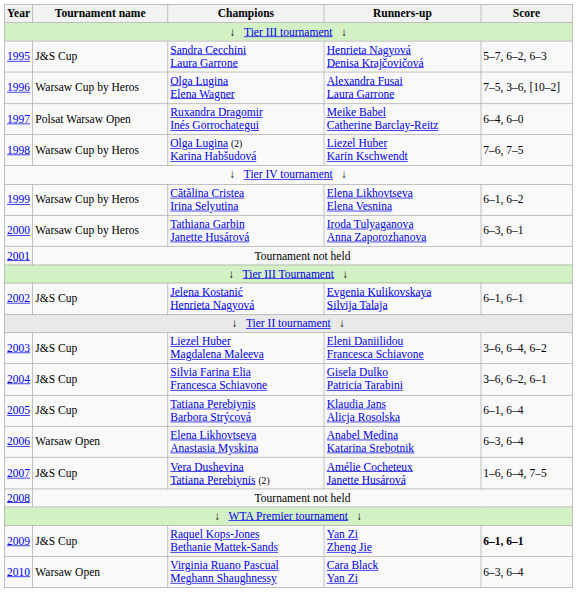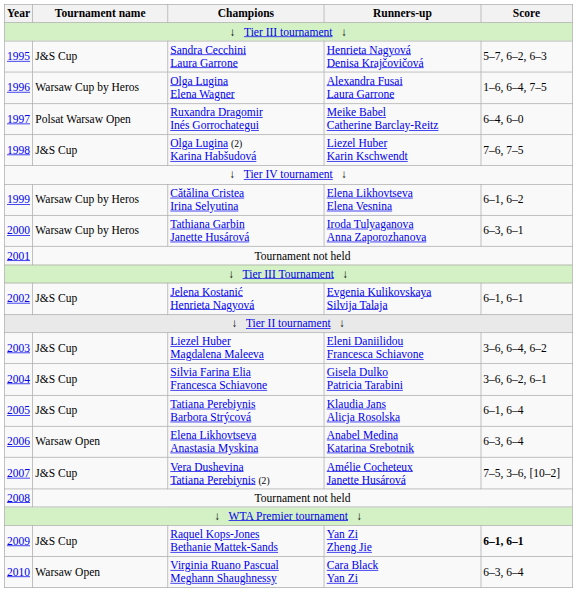 <table class="wikitable">
 <tr>
 <th>Year</th>
 <th width=180>Tournament name</th>
 <th width=210>Champions</th>
 <th width=210>Runners-up</th>
 <th width=120>Score</th>
 </tr>
 <tr bgcolor="#D4F1C5">
 <td colspan="5" align="center">↓   <a href='#'>Tier III tournament</a>   ↓</td>
 </tr>
 <tr>
 <td><a href='#'>1995</a></td>
 <td>J&S Cup</td>
 <td> <a href='#'>Sandra Cecchini</a> <br>  <a href='#'>Laura Garrone</a></td>
 <td> <a href='#'>Henrieta Nagyová</a> <br>  <a href='#'>Denisa Krajčovičová</a></td>
 <td>5–7, 6–2, 6–3</td>
 </tr>
 <tr>
 <td><a href='#'>1996</a></td>
 <td>Warsaw Cup by Heros</td>
 <td> <a href='#'>Olga Lugina</a> <br>  <a href='#'>Elena Wagner</a></td>
 <td> <a href='#'>Alexandra Fusai</a> <br>  <a href='#'>Laura Garrone</a></td>
-<td>7–5, 3–6, [10–2]</td>
+<td>1–6, 6–4, 7–5</td>
 </tr>
 <tr>
 <td><a href='#'>1997</a></td>
 <td>Polsat Warsaw Open</td>
 <td> <a href='#'>Ruxandra Dragomir</a> <br>  <a href='#'>Inés Gorrochategui</a></td>
 <td> <a href='#'>Meike Babel</a> <br>  <a href='#'>Catherine Barclay-Reitz</a></td>
 <td>6–4, 6–0</td>
 </tr>
 <tr>
 <td><a href='#'>1998</a></td>
-<td>Warsaw Cup by Heros</td>
+<td>J&S Cup</td>
 <td> <a href='#'>Olga Lugina</a> <small>(2)</small><br>  <a href='#'>Karina Habšudová</a></td>
 <td> <a href='#'>Liezel Huber</a> <br>  <a href='#'>Karin Kschwendt</a></td>
 <td>7–6, 7–5</td>
 </tr>
 <tr bgcolor=>
 <td colspan="5" align="center">↓   <a href='#'>Tier IV tournament</a>   ↓</td>
 </tr>
 <tr>
 <td><a href='#'>1999</a></td>
 <td>Warsaw Cup by Heros</td>
 <td> <a href='#'>Cătălina Cristea</a> <br>  <a href='#'>Irina Selyutina</a></td>
 <td> <a href='#'>Elena Likhovtseva</a> <br>  <a href='#'>Elena Vesnina</a></td>
 <td>6–1, 6–2</td>
 </tr>
 <tr>
 <td><a href='#'>2000</a></td>
 <td>Warsaw Cup by Heros</td>
 <td> <a href='#'>Tathiana Garbin</a> <br>  <a href='#'>Janette Husárová</a></td>
 <td> <a href='#'>Iroda Tulyaganova</a> <br>  <a href='#'>Anna Zaporozhanova</a></td>
 <td>6–3, 6–1</td>
 </tr>
 <tr>
 <td><a href='#'>2001</a></td>
 <td colspan="4" align="center">Tournament not held</td>
 </tr>
 <tr bgcolor="#D4F1C5">
 <td colspan="5" align="center">↓   <a href='#'>Tier III Tournament</a>   ↓</td>
 </tr>
 <tr>
 <td><a href='#'>2002</a></td>
 <td>J&S Cup</td>
 <td> <a href='#'>Jelena Kostanić</a> <br>  <a href='#'>Henrieta Nagyová</a></td>
 <td> <a href='#'>Evgenia Kulikovskaya</a> <br>  <a href='#'>Silvija Talaja</a></td>
 <td>6–1, 6–1</td>
 </tr>
 <tr bgcolor="#E9E9E9">
 <td colspan="5" align="center">↓   <a href='#'>Tier II tournament</a>   ↓</td>
 </tr>
 <tr>
 <td><a href='#'>2003</a></td>
 <td>J&S Cup</td>
 <td> <a href='#'>Liezel Huber</a> <br>  <a href='#'>Magdalena Maleeva</a></td>
 <td> <a href='#'>Eleni Daniilidou</a> <br>  <a href='#'>Francesca Schiavone</a></td>
 <td>3–6, 6–4, 6–2</td>
 </tr>
 <tr>
 <td><a href='#'>2004</a></td>
 <td>J&S Cup</td>
 <td> <a href='#'>Silvia Farina Elia</a> <br>  <a href='#'>Francesca Schiavone</a></td>
 <td> <a href='#'>Gisela Dulko</a> <br>  <a href='#'>Patricia Tarabini</a></td>
 <td>3–6, 6–2, 6–1</td>
 </tr>
 <tr>
 <td><a href='#'>2005</a></td>
 <td>J&S Cup</td>
 <td> <a href='#'>Tatiana Perebiynis</a> <br>  <a href='#'>Barbora Strýcová</a></td>
 <td> <a href='#'>Klaudia Jans</a> <br>  <a href='#'>Alicja Rosolska</a></td>
 <td>6–1, 6–4</td>
 </tr>
 <tr>
 <td><a href='#'>2006</a></td>
 <td>Warsaw Open</td>
 <td> <a href='#'>Elena Likhovtseva</a> <br>  <a href='#'>Anastasia Myskina</a></td>
 <td> <a href='#'>Anabel Medina</a> <br>  <a href='#'>Katarina Srebotnik</a></td>
 <td>6–3, 6–4</td>
 </tr>
 <tr>
 <td><a href='#'>2007</a></td>
 <td>J&S Cup</td>
 <td> <a href='#'>Vera Dushevina</a> <br>  <a href='#'>Tatiana Perebiynis</a> <small>(2)</small></td>
 <td> <a href='#'>Amélie Cocheteux</a> <br>  <a href='#'>Janette Husárová</a></td>
-<td>1–6, 6–4, 7–5</td>
+<td>7–5, 3–6, [10–2]</td>
 </tr>
 <tr>
 <td><a href='#'>2008</a></td>
 <td colspan="4" align="center">Tournament not held</td>
 </tr>
 <tr bgcolor="#D4F1C5">
 <td colspan="5" align="center">↓   <a href='#'>WTA Premier tournament</a>   ↓</td>
 </tr>
 <tr>
 <td><a href='#'>2009</a></td>
 <td>J&S Cup</td>
 <td> <a href='#'>Raquel Kops-Jones</a>  <br>  <a href='#'>Bethanie Mattek-Sands</a></td>
 <td>  <a href='#'>Yan Zi</a>  <br>   <a href='#'>Zheng Jie</a></td>
 <td><strong>6–1, 6–1</strong></td>
 </tr>
 <tr>
 <td><a href='#'>2010</a></td>
 <td>Warsaw Open</td>
 <td> <a href='#'>Virginia Ruano Pascual</a><br>  <a href='#'>Meghann Shaughnessy</a></td>
 <td> <a href='#'>Cara Black</a> <br>  <a href='#'>Yan Zi</a></td>
 <td>6–3, 6–4</td>
 </tr>
 </table>
